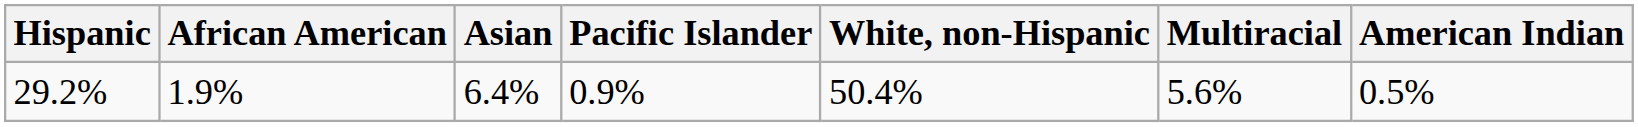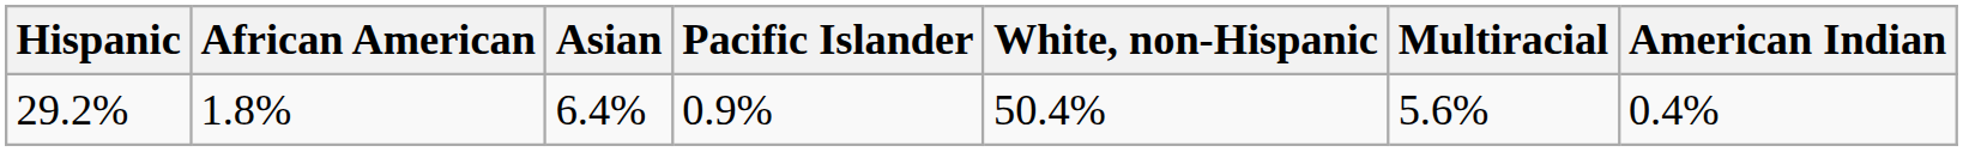 <table class="wikitable">
 <tr>
 <th>Hispanic</th>
 <th>African American</th>
 <th>Asian</th>
 <th>Pacific Islander</th>
 <th>White, non-Hispanic</th>
 <th>Multiracial</th>
 <th>American Indian</th>
 </tr>
 <tr>
 <td>29.2%</td>
-<td>1.9%</td>
+<td>1.8%</td>
 <td>6.4%</td>
 <td>0.9%</td>
 <td>50.4%</td>
 <td>5.6%</td>
-<td>0.5%</td>
+<td>0.4%</td>
 </tr>
 </table>
